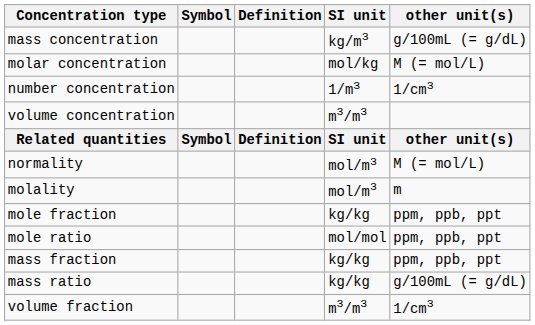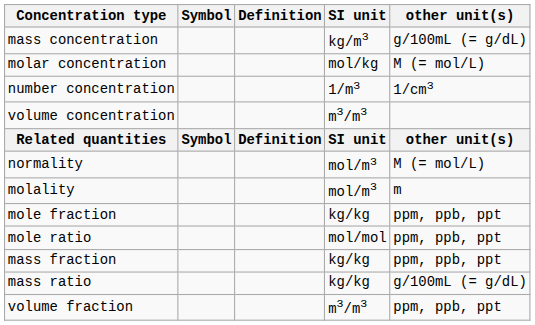 <table class="wikitable">
 <tr>
 <th>Concentration type</th>
 <th>Symbol</th>
 <th>Definition</th>
 <th>SI unit</th>
 <th>other unit(s)</th>
 </tr>
 <tr>
 <td>mass concentration</td>
 <td></td>
 <td></td>
 <td>kg/m<sup>3</sup></td>
 <td>g/100mL (= g/dL)</td>
 </tr>
 <tr>
 <td>molar concentration</td>
 <td></td>
 <td></td>
 <td>mol/kg</td>
 <td>M (= mol/L)</td>
 </tr>
 <tr>
 <td>number concentration</td>
 <td></td>
 <td></td>
 <td>1/m<sup>3</sup></td>
 <td>1/cm<sup>3</sup></td>
 </tr>
 <tr>
 <td>volume concentration</td>
 <td></td>
 <td></td>
 <td>m<sup>3</sup>/m<sup>3</sup></td>
 <td></td>
 </tr>
 <tr>
 <th>Related quantities</th>
 <th>Symbol</th>
 <th>Definition</th>
 <th>SI unit</th>
 <th>other unit(s)</th>
 </tr>
 <tr>
 <td>normality</td>
 <td></td>
 <td></td>
 <td>mol/m<sup>3</sup></td>
 <td>M (= mol/L)</td>
 </tr>
 <tr>
 <td>molality</td>
 <td></td>
 <td></td>
 <td>mol/m<sup>3</sup></td>
 <td>m</td>
 </tr>
 <tr>
 <td>mole fraction</td>
 <td></td>
 <td></td>
 <td>kg/kg</td>
 <td>ppm, ppb, ppt</td>
 </tr>
 <tr>
 <td>mole ratio</td>
 <td></td>
 <td></td>
 <td>mol/mol</td>
 <td>ppm, ppb, ppt</td>
 </tr>
 <tr>
 <td>mass fraction</td>
 <td></td>
 <td></td>
 <td>kg/kg</td>
 <td>ppm, ppb, ppt</td>
 </tr>
 <tr>
 <td>mass ratio</td>
 <td></td>
 <td></td>
 <td>kg/kg</td>
 <td>g/100mL (= g/dL)</td>
 </tr>
 <tr>
 <td>volume fraction</td>
 <td></td>
 <td></td>
 <td>m<sup>3</sup>/m<sup>3</sup></td>
-<td>1/cm<sup>3</sup></td>
+<td>ppm, ppb, ppt</td>
 </tr>
 </table>
